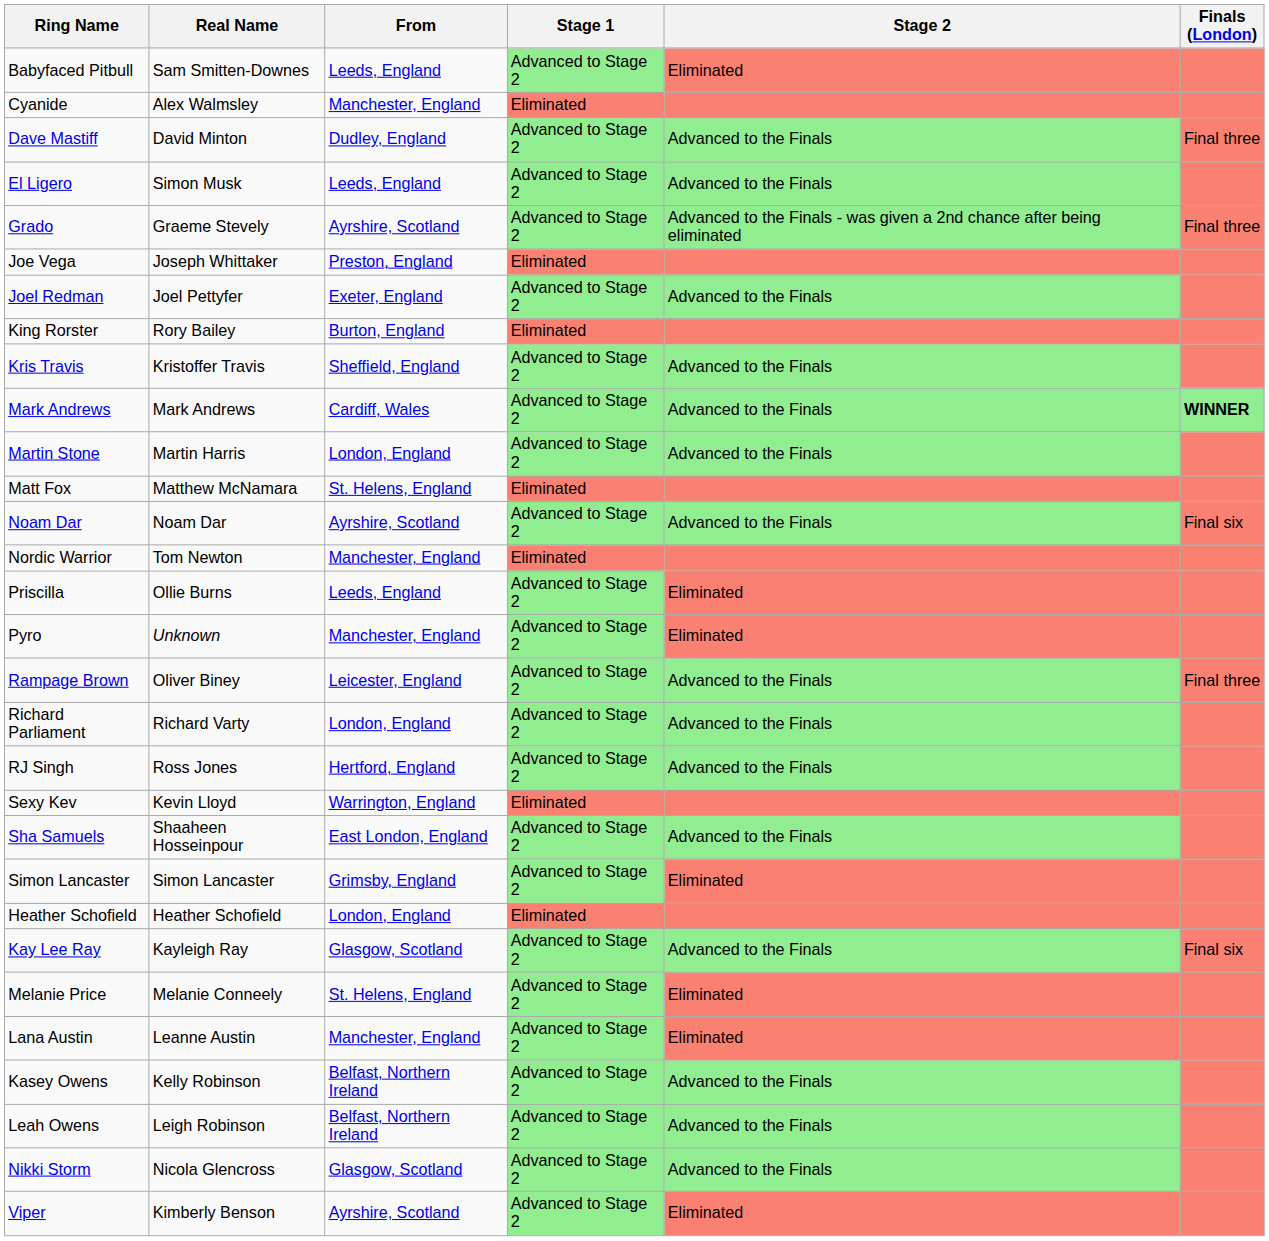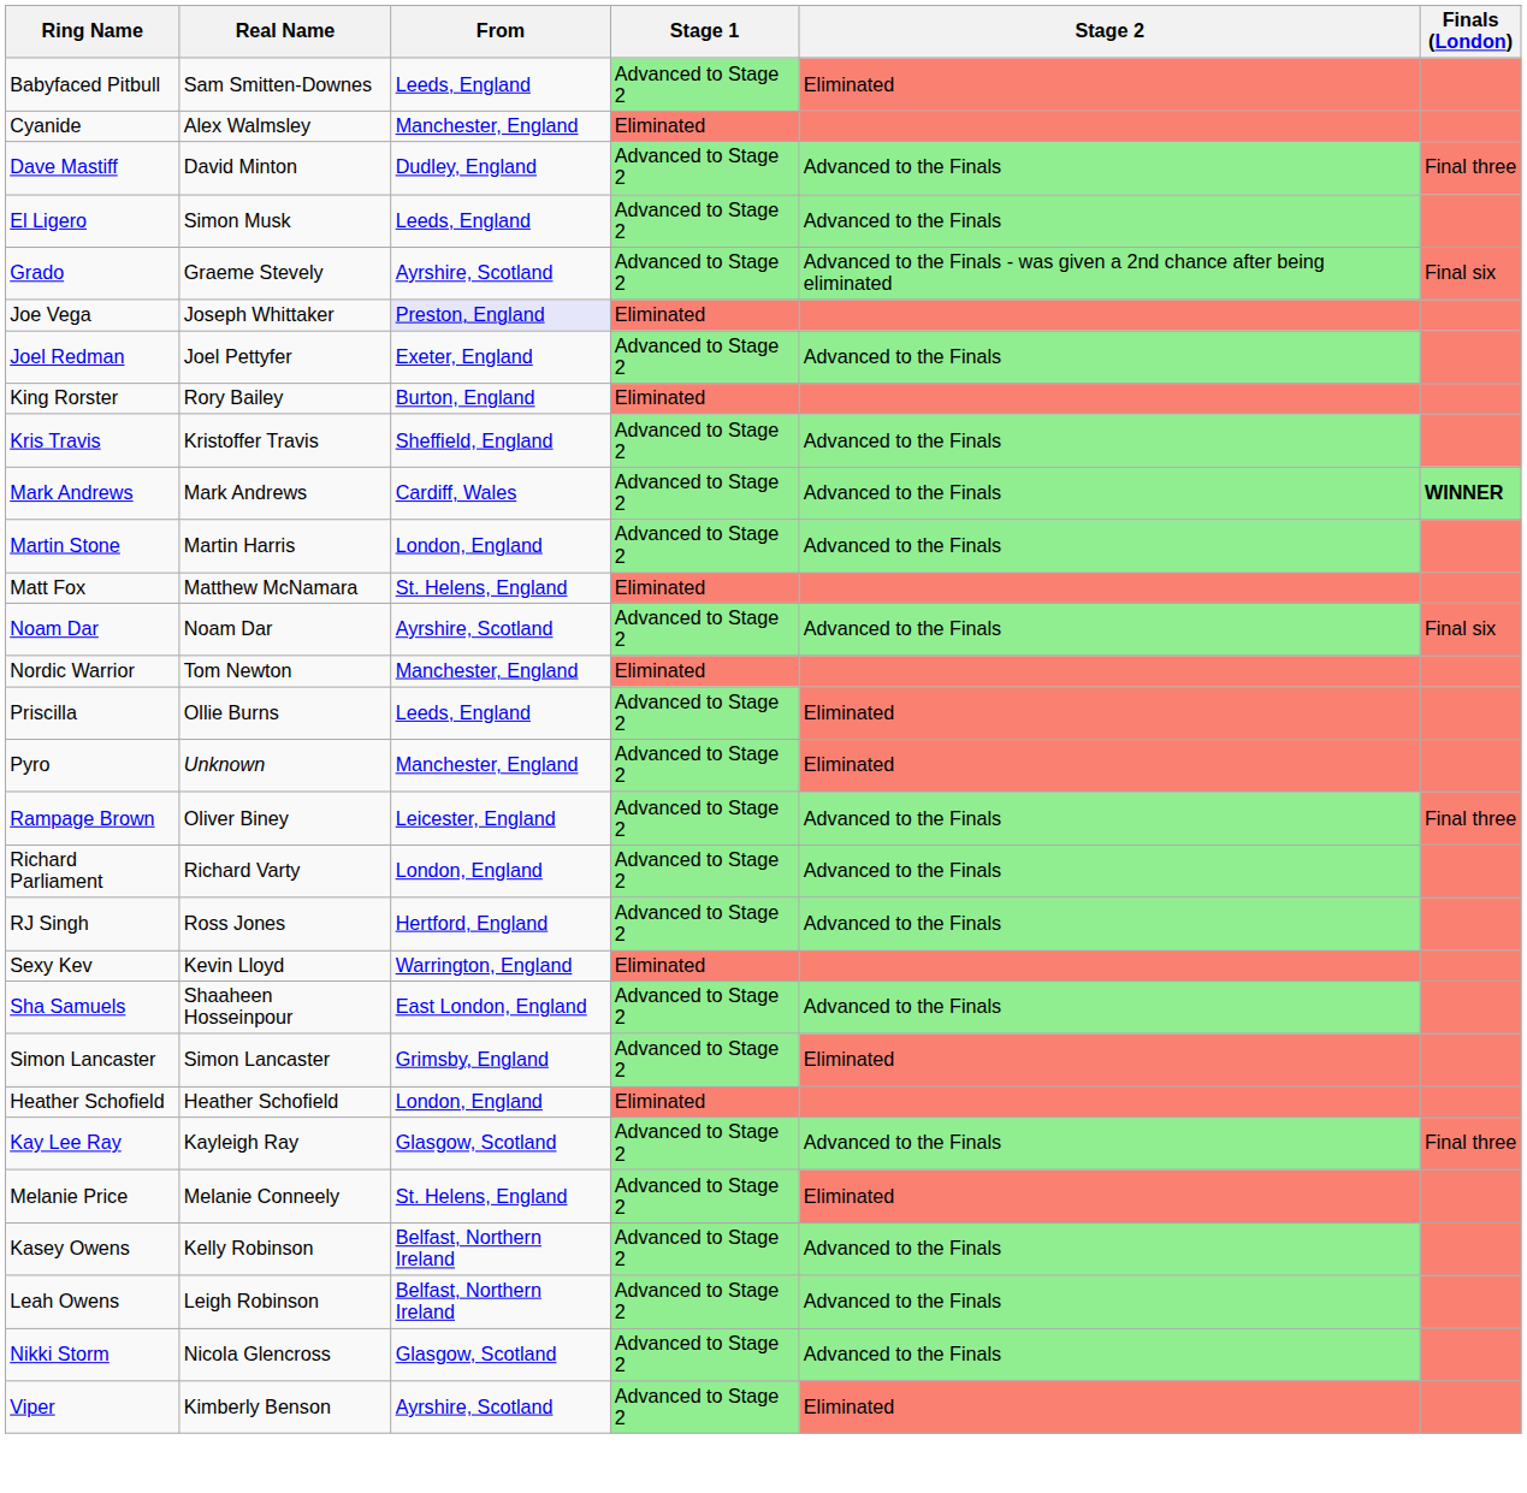 <table class="wikitable sortable">
 <tr>
 <th>Ring Name</th>
 <th>Real Name</th>
 <th>From</th>
 <th>Stage 1</th>
 <th>Stage 2</th>
 <th>Finals<br>(<a href='#'>London</a>)</th>
 </tr>
 <tr>
 <td>Babyfaced Pitbull</td>
 <td>Sam Smitten-Downes</td>
 <td><a href='#'>Leeds, England</a></td>
 <td style="background:lightgreen;"><div> Advanced to Stage 2 </div></td>
 <td style="background:salmon;"><div> Eliminated </div></td>
 <td style="background:salmon;"></td>
 </tr>
 <tr>
 <td>Cyanide</td>
 <td>Alex Walmsley</td>
 <td><a href='#'>Manchester, England</a></td>
 <td style="background:salmon;"><div> Eliminated </div></td>
 <td style="background:salmon;"></td>
 <td style="background:salmon;"></td>
 </tr>
 <tr>
 <td><a href='#'>Dave Mastiff</a></td>
 <td>David Minton</td>
 <td><a href='#'>Dudley, England</a></td>
 <td style="background:lightgreen;"><div> Advanced to Stage 2 </div></td>
 <td style="background:lightgreen;"><div> Advanced to the Finals </div></td>
 <td style="background:salmon;">Final three</td>
 </tr>
 <tr>
 <td><a href='#'>El Ligero</a></td>
 <td>Simon Musk</td>
 <td><a href='#'>Leeds, England</a></td>
 <td style="background:lightgreen;"><div> Advanced to Stage 2 </div></td>
 <td style="background:lightgreen;"><div> Advanced to the Finals </div></td>
 <td style="background:salmon;"></td>
 </tr>
 <tr>
 <td><a href='#'>Grado</a></td>
 <td>Graeme Stevely</td>
 <td><a href='#'>Ayrshire, Scotland</a></td>
 <td style="background:lightgreen;"><div> Advanced to Stage 2 </div></td>
 <td style="background:lightgreen;"><div> Advanced to the Finals - was given a 2nd chance after being eliminated </div></td>
-<td style="background:salmon;">Final three</td>
+<td style="background:salmon;">Final six</td>
 </tr>
 <tr>
 <td>Joe Vega</td>
 <td>Joseph Whittaker</td>
-<td><a href='#'>Preston, England</a></td>
+<td style="background: lavender;"><a href='#'>Preston, England</a></td>
 <td style="background:salmon;"><div> Eliminated </div></td>
 <td style="background:salmon;"></td>
 <td style="background:salmon;"></td>
 </tr>
 <tr>
 <td><a href='#'>Joel Redman</a></td>
 <td>Joel Pettyfer</td>
 <td><a href='#'>Exeter, England</a></td>
 <td style="background:lightgreen;"><div> Advanced to Stage 2 </div></td>
 <td style="background:lightgreen;"><div> Advanced to the Finals </div></td>
 <td style="background:salmon;"></td>
 </tr>
 <tr>
 <td>King Rorster</td>
 <td>Rory Bailey</td>
 <td><a href='#'>Burton, England</a></td>
 <td style="background:salmon;"><div> Eliminated </div></td>
 <td style="background:salmon;"></td>
 <td style="background:salmon;"></td>
 </tr>
 <tr>
 <td><a href='#'>Kris Travis</a></td>
 <td>Kristoffer Travis</td>
 <td><a href='#'>Sheffield, England</a></td>
 <td style="background:lightgreen;"><div> Advanced to Stage 2 </div></td>
 <td style="background:lightgreen;"><div> Advanced to the Finals </div></td>
 <td style="background:salmon;"></td>
 </tr>
 <tr>
 <td><a href='#'>Mark Andrews</a></td>
 <td>Mark Andrews</td>
 <td><a href='#'>Cardiff, Wales</a></td>
 <td style="background:lightgreen;"><div> Advanced to Stage 2 </div></td>
 <td style="background:lightgreen;"><div> Advanced to the Finals </div></td>
 <td style="background:lightgreen;"><strong>WINNER</strong></td>
 </tr>
 <tr>
 <td><a href='#'>Martin Stone</a></td>
 <td>Martin Harris</td>
 <td><a href='#'>London, England</a></td>
 <td style="background:lightgreen;"><div> Advanced to Stage 2 </div></td>
 <td style="background:lightgreen;"><div> Advanced to the Finals </div></td>
 <td style="background:salmon;"></td>
 </tr>
 <tr>
 <td>Matt Fox</td>
 <td>Matthew McNamara</td>
 <td><a href='#'>St. Helens, England</a></td>
 <td style="background:salmon;"><div> Eliminated </div></td>
 <td style="background:salmon;"></td>
 <td style="background:salmon;"></td>
 </tr>
 <tr>
 <td><a href='#'>Noam Dar</a></td>
 <td>Noam Dar</td>
 <td><a href='#'>Ayrshire, Scotland</a></td>
 <td style="background:lightgreen;"><div> Advanced to Stage 2 </div></td>
 <td style="background:lightgreen;"><div> Advanced to the Finals </div></td>
 <td style="background:salmon;">Final six</td>
 </tr>
 <tr>
 <td>Nordic Warrior</td>
 <td>Tom Newton</td>
 <td><a href='#'>Manchester, England</a></td>
 <td style="background:salmon;"><div> Eliminated </div></td>
 <td style="background:salmon;"></td>
 <td style="background:salmon;"></td>
 </tr>
 <tr>
 <td>Priscilla</td>
 <td>Ollie Burns</td>
 <td><a href='#'>Leeds, England</a></td>
 <td style="background:lightgreen;"><div> Advanced to Stage 2 </div></td>
 <td style="background:salmon;"><div> Eliminated </div></td>
 <td style="background:salmon;"></td>
 </tr>
 <tr>
 <td>Pyro</td>
 <td><em>Unknown</em></td>
 <td><a href='#'>Manchester, England</a></td>
 <td style="background:lightgreen;"><div> Advanced to Stage 2 </div></td>
 <td style="background:salmon;"><div> Eliminated </div></td>
 <td style="background:salmon;"></td>
 </tr>
 <tr>
 <td><a href='#'>Rampage Brown</a></td>
 <td>Oliver Biney</td>
 <td><a href='#'>Leicester, England</a></td>
 <td style="background:lightgreen;"><div> Advanced to Stage 2 </div></td>
 <td style="background:lightgreen;"><div> Advanced to the Finals </div></td>
 <td style="background:salmon;">Final three</td>
 </tr>
 <tr>
 <td>Richard Parliament</td>
 <td>Richard Varty</td>
 <td><a href='#'>London, England</a></td>
 <td style="background:lightgreen;"><div> Advanced to Stage 2 </div></td>
 <td style="background:lightgreen;"><div> Advanced to the Finals </div></td>
 <td style="background:salmon;"></td>
 </tr>
 <tr>
 <td>RJ Singh</td>
 <td>Ross Jones</td>
 <td><a href='#'>Hertford, England</a></td>
 <td style="background:lightgreen;"><div> Advanced to Stage 2 </div></td>
 <td style="background:lightgreen;"><div> Advanced to the Finals </div></td>
 <td style="background:salmon;"></td>
 </tr>
 <tr>
 <td>Sexy Kev</td>
 <td>Kevin Lloyd</td>
 <td><a href='#'>Warrington, England</a></td>
 <td style="background:salmon;"><div> Eliminated </div></td>
 <td style="background:salmon;"></td>
 <td style="background:salmon;"></td>
 </tr>
 <tr>
 <td><a href='#'>Sha Samuels</a></td>
 <td>Shaaheen Hosseinpour</td>
 <td><a href='#'>East London, England</a></td>
 <td style="background:lightgreen;"><div> Advanced to Stage 2 </div></td>
 <td style="background:lightgreen;"><div> Advanced to the Finals </div></td>
 <td style="background:salmon;"></td>
 </tr>
 <tr>
 <td>Simon Lancaster</td>
 <td>Simon Lancaster</td>
 <td><a href='#'>Grimsby, England</a></td>
 <td style="background:lightgreen;"><div> Advanced to Stage 2 </div></td>
 <td style="background:salmon;"><div> Eliminated </div></td>
 <td style="background:salmon;"></td>
 </tr>
 <tr>
 <td>Heather Schofield</td>
 <td>Heather Schofield</td>
 <td><a href='#'>London, England</a></td>
 <td style="background:salmon;"><div> Eliminated </div></td>
 <td style="background:salmon;"></td>
 <td style="background:salmon;"></td>
 </tr>
 <tr>
 <td><a href='#'>Kay Lee Ray</a></td>
 <td>Kayleigh Ray</td>
 <td><a href='#'>Glasgow, Scotland</a></td>
 <td style="background:lightgreen;"><div> Advanced to Stage 2 </div></td>
 <td style="background:lightgreen;"><div> Advanced to the Finals </div></td>
-<td style="background:salmon;">Final six</td>
+<td style="background:salmon;">Final three</td>
 </tr>
 <tr>
 <td>Melanie Price</td>
 <td>Melanie Conneely</td>
 <td><a href='#'>St. Helens, England</a></td>
-<td style="background:lightgreen;"><div> Advanced to Stage 2 </div></td>
-<td style="background:salmon;"><div> Eliminated </div></td>
-<td style="background:salmon;"></td>
-</tr>
-<tr>
-<td>Lana Austin</td>
-<td>Leanne Austin</td>
-<td><a href='#'>Manchester, England</a></td>
 <td style="background:lightgreen;"><div> Advanced to Stage 2 </div></td>
 <td style="background:salmon;"><div> Eliminated </div></td>
 <td style="background:salmon;"></td>
 </tr>
 <tr>
 <td>Kasey Owens</td>
 <td>Kelly Robinson</td>
 <td><a href='#'>Belfast, Northern Ireland</a></td>
 <td style="background:lightgreen;"><div> Advanced to Stage 2 </div></td>
 <td style="background:lightgreen;"><div> Advanced to the Finals </div></td>
 <td style="background:salmon;"></td>
 </tr>
 <tr>
 <td>Leah Owens</td>
 <td>Leigh Robinson</td>
 <td><a href='#'>Belfast, Northern Ireland</a></td>
 <td style="background:lightgreen;"><div> Advanced to Stage 2 </div></td>
 <td style="background:lightgreen;"><div> Advanced to the Finals </div></td>
 <td style="background:salmon;"></td>
 </tr>
 <tr>
 <td><a href='#'>Nikki Storm</a></td>
 <td>Nicola Glencross</td>
 <td><a href='#'>Glasgow, Scotland</a></td>
 <td style="background:lightgreen;"><div> Advanced to Stage 2 </div></td>
 <td style="background:lightgreen;"><div> Advanced to the Finals </div></td>
 <td style="background:salmon;"></td>
 </tr>
 <tr>
 <td><a href='#'>Viper</a></td>
 <td>Kimberly Benson</td>
 <td><a href='#'>Ayrshire, Scotland</a></td>
 <td style="background:lightgreen;"><div> Advanced to Stage 2 </div></td>
 <td style="background:salmon;"><div> Eliminated </div></td>
 <td style="background:salmon;"></td>
 </tr>
 </table>
